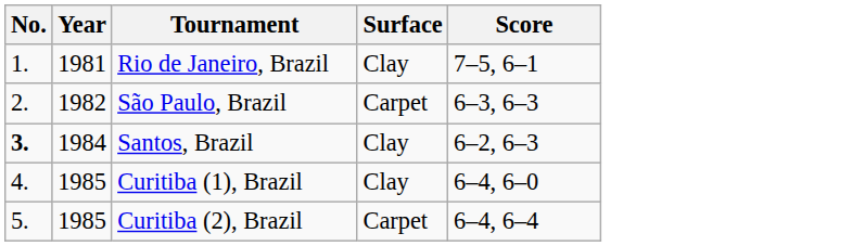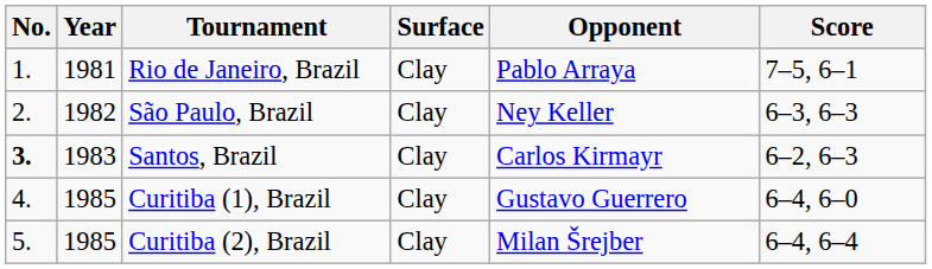 <table class="sortable wikitable" style=font-size:97%>
 <tr>
 <th style="width:20px">No.</th>
 <th style="width:30px">Year</th>
 <th style="width:150px">Tournament</th>
 <th style="width:50px">Surface</th>
+<th style="width:150px">Opponent</th>
 <th style="width:90px" class="unsortable">Score</th>
 </tr>
 <tr>
 <td>1.</td>
 <td>1981</td>
 <td><a href='#'>Rio de Janeiro</a>, Brazil</td>
 <td>Clay</td>
+<td> <a href='#'>Pablo Arraya</a></td>
 <td>7–5, 6–1</td>
 </tr>
 <tr>
 <td>2.</td>
 <td>1982</td>
 <td><a href='#'>São Paulo</a>, Brazil</td>
-<td>Carpet</td>
+<td>Clay</td>
+<td> <a href='#'>Ney Keller</a></td>
 <td>6–3, 6–3</td>
 </tr>
 <tr>
 <td><strong>3.</strong></td>
-<td>1984</td>
+<td>1983</td>
 <td><a href='#'>Santos</a>, Brazil</td>
 <td>Clay</td>
+<td> <a href='#'>Carlos Kirmayr</a></td>
 <td>6–2, 6–3</td>
 </tr>
 <tr>
 <td>4.</td>
 <td>1985</td>
 <td><a href='#'>Curitiba</a> (1), Brazil</td>
 <td>Clay</td>
+<td> <a href='#'>Gustavo Guerrero</a></td>
 <td>6–4, 6–0</td>
 </tr>
 <tr>
 <td>5.</td>
 <td>1985</td>
 <td><a href='#'>Curitiba</a> (2), Brazil</td>
-<td>Carpet</td>
+<td>Clay</td>
+<td> <a href='#'>Milan Šrejber</a></td>
 <td>6–4, 6–4</td>
 </tr>
 </table>
